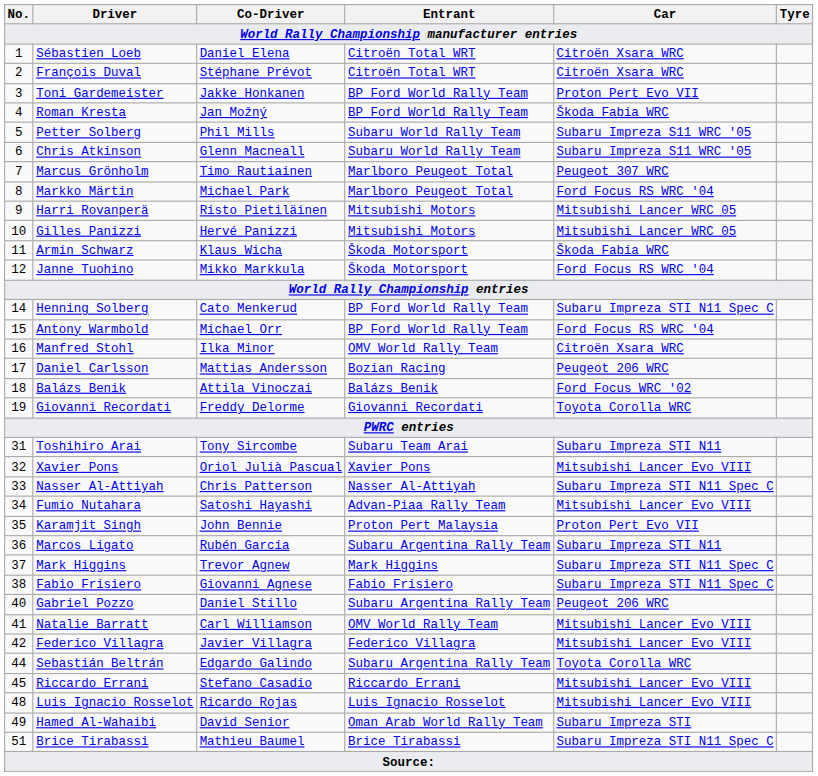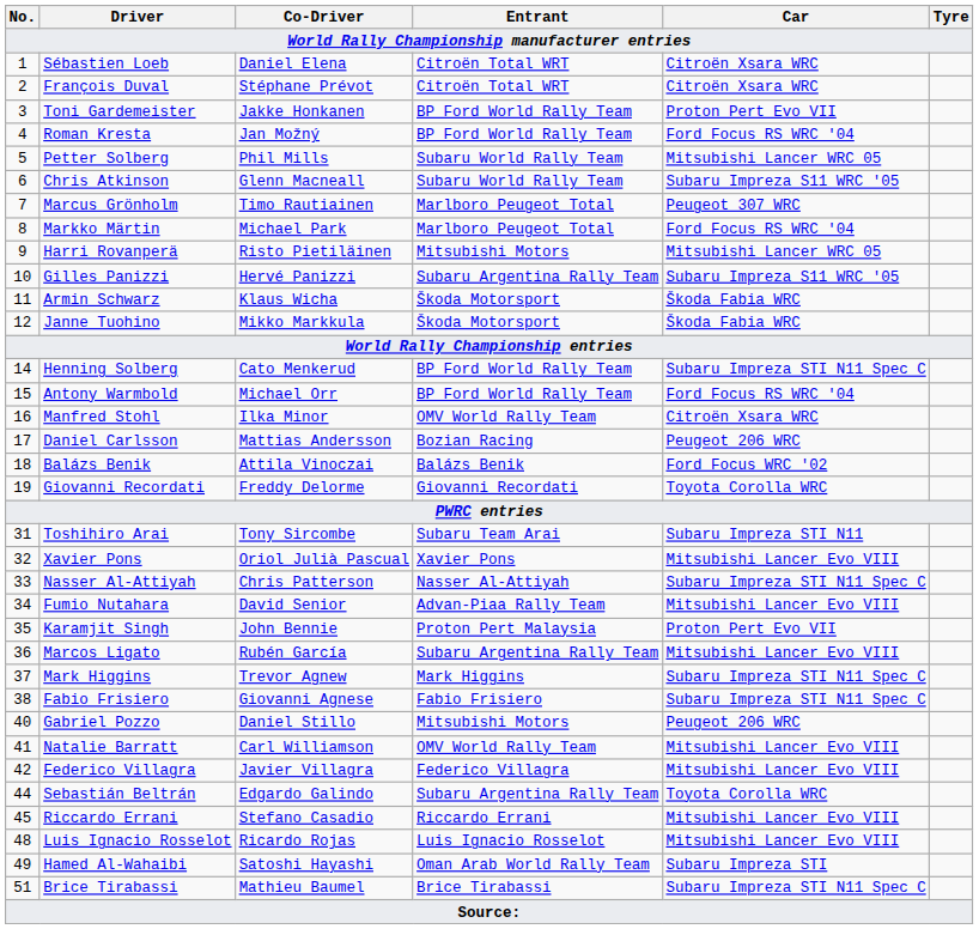 <table class="wikitable" style="font-size: 85%;">
 <tr>
 <th>No.</th>
 <th>Driver</th>
 <th>Co-Driver</th>
 <th>Entrant</th>
 <th>Car</th>
 <th>Tyre</th>
 </tr>
 <tr>
 <td style="background-color:#EAECF0; text-align:center" colspan="6"><strong><em><a href='#'>World Rally Championship</a> manufacturer entries</em></strong></td>
 </tr>
 <tr>
 <td align="center">1</td>
 <td> <a href='#'>Sébastien Loeb</a></td>
 <td> <a href='#'>Daniel Elena</a></td>
 <td> <a href='#'>Citroën Total WRT</a></td>
 <td><a href='#'>Citroën Xsara WRC</a></td>
 <td align="center"></td>
 </tr>
 <tr>
 <td align="center">2</td>
 <td> <a href='#'>François Duval</a></td>
 <td> <a href='#'>Stéphane Prévot</a></td>
 <td> <a href='#'>Citroën Total WRT</a></td>
 <td><a href='#'>Citroën Xsara WRC</a></td>
 <td align="center"></td>
 </tr>
 <tr>
 <td align="center">3</td>
 <td> <a href='#'>Toni Gardemeister</a></td>
 <td> <a href='#'>Jakke Honkanen</a></td>
 <td> <a href='#'>BP Ford World Rally Team</a></td>
 <td><a href='#'>Proton Pert Evo VII</a></td>
 <td align="center"></td>
 </tr>
 <tr>
 <td align="center">4</td>
 <td> <a href='#'>Roman Kresta</a></td>
 <td> <a href='#'>Jan Možný</a></td>
 <td> <a href='#'>BP Ford World Rally Team</a></td>
-<td><a href='#'>Škoda Fabia WRC</a></td>
+<td><a href='#'>Ford Focus RS WRC '04</a></td>
 <td align="center"></td>
 </tr>
 <tr>
 <td align="center">5</td>
 <td> <a href='#'>Petter Solberg</a></td>
 <td> <a href='#'>Phil Mills</a></td>
 <td> <a href='#'>Subaru World Rally Team</a></td>
-<td><a href='#'>Subaru Impreza S11 WRC '05</a></td>
+<td><a href='#'>Mitsubishi Lancer WRC 05</a></td>
 <td align="center"></td>
 </tr>
 <tr>
 <td align="center">6</td>
 <td> <a href='#'>Chris Atkinson</a></td>
 <td> <a href='#'>Glenn Macneall</a></td>
 <td> <a href='#'>Subaru World Rally Team</a></td>
 <td><a href='#'>Subaru Impreza S11 WRC '05</a></td>
 <td align="center"></td>
 </tr>
 <tr>
 <td align="center">7</td>
 <td> <a href='#'>Marcus Grönholm</a></td>
 <td> <a href='#'>Timo Rautiainen</a></td>
 <td> <a href='#'>Marlboro Peugeot Total</a></td>
 <td><a href='#'>Peugeot 307 WRC</a></td>
 <td align="center"></td>
 </tr>
 <tr>
 <td align="center">8</td>
 <td> <a href='#'>Markko Märtin</a></td>
 <td> <a href='#'>Michael Park</a></td>
 <td> <a href='#'>Marlboro Peugeot Total</a></td>
 <td><a href='#'>Ford Focus RS WRC '04</a></td>
 <td align="center"></td>
 </tr>
 <tr>
 <td align="center">9</td>
 <td> <a href='#'>Harri Rovanperä</a></td>
 <td> <a href='#'>Risto Pietiläinen</a></td>
 <td> <a href='#'>Mitsubishi Motors</a></td>
 <td><a href='#'>Mitsubishi Lancer WRC 05</a></td>
 <td align="center"></td>
 </tr>
 <tr>
 <td align="center">10</td>
 <td> <a href='#'>Gilles Panizzi</a></td>
 <td> <a href='#'>Hervé Panizzi</a></td>
-<td> <a href='#'>Mitsubishi Motors</a></td>
-<td><a href='#'>Mitsubishi Lancer WRC 05</a></td>
+<td> <a href='#'>Subaru Argentina Rally Team</a></td>
+<td><a href='#'>Subaru Impreza S11 WRC '05</a></td>
 <td align="center"></td>
 </tr>
 <tr>
 <td align="center">11</td>
 <td> <a href='#'>Armin Schwarz</a></td>
 <td> <a href='#'>Klaus Wicha</a></td>
 <td> <a href='#'>Škoda Motorsport</a></td>
 <td><a href='#'>Škoda Fabia WRC</a></td>
 <td align="center"></td>
 </tr>
 <tr>
 <td align="center">12</td>
 <td> <a href='#'>Janne Tuohino</a></td>
 <td> <a href='#'>Mikko Markkula</a></td>
 <td> <a href='#'>Škoda Motorsport</a></td>
-<td><a href='#'>Ford Focus RS WRC '04</a></td>
+<td><a href='#'>Škoda Fabia WRC</a></td>
 <td align="center"></td>
 </tr>
 <tr>
 <td style="background-color:#EAECF0; text-align:center" colspan="6"><strong><em><a href='#'>World Rally Championship</a> entries</em></strong></td>
 </tr>
 <tr>
 <td align="center">14</td>
 <td> <a href='#'>Henning Solberg</a></td>
 <td> <a href='#'>Cato Menkerud</a></td>
 <td> <a href='#'>BP Ford World Rally Team</a></td>
 <td><a href='#'>Subaru Impreza STI N11 Spec C</a></td>
 <td align="center"></td>
 </tr>
 <tr>
 <td align="center">15</td>
 <td> <a href='#'>Antony Warmbold</a></td>
 <td> <a href='#'>Michael Orr</a></td>
 <td> <a href='#'>BP Ford World Rally Team</a></td>
 <td><a href='#'>Ford Focus RS WRC '04</a></td>
 <td align="center"></td>
 </tr>
 <tr>
 <td align="center">16</td>
 <td> <a href='#'>Manfred Stohl</a></td>
 <td> <a href='#'>Ilka Minor</a></td>
 <td> <a href='#'>OMV World Rally Team</a></td>
 <td><a href='#'>Citroën Xsara WRC</a></td>
 <td align="center"></td>
 </tr>
 <tr>
 <td align="center">17</td>
 <td> <a href='#'>Daniel Carlsson</a></td>
 <td> <a href='#'>Mattias Andersson</a></td>
 <td> <a href='#'>Bozian Racing</a></td>
 <td><a href='#'>Peugeot 206 WRC</a></td>
 <td align="center"></td>
 </tr>
 <tr>
 <td align="center">18</td>
 <td> <a href='#'>Balázs Benik</a></td>
 <td> <a href='#'>Attila Vinoczai</a></td>
 <td> <a href='#'>Balázs Benik</a></td>
 <td><a href='#'>Ford Focus WRC '02</a></td>
 <td></td>
 </tr>
 <tr>
 <td align="center">19</td>
 <td> <a href='#'>Giovanni Recordati</a></td>
 <td> <a href='#'>Freddy Delorme</a></td>
 <td> <a href='#'>Giovanni Recordati</a></td>
 <td><a href='#'>Toyota Corolla WRC</a></td>
 <td align="center"></td>
 </tr>
 <tr>
 <td style="background-color:#EAECF0; text-align:center" colspan="6"><strong><em><a href='#'>PWRC</a> entries</em></strong></td>
 </tr>
 <tr>
 <td align="center">31</td>
 <td> <a href='#'>Toshihiro Arai</a></td>
 <td> <a href='#'>Tony Sircombe</a></td>
 <td> <a href='#'>Subaru Team Arai</a></td>
 <td><a href='#'>Subaru Impreza STI N11</a></td>
 <td align="center"></td>
 </tr>
 <tr>
 <td align="center">32</td>
 <td> <a href='#'>Xavier Pons</a></td>
 <td> <a href='#'>Oriol Julià Pascual</a></td>
 <td> <a href='#'>Xavier Pons</a></td>
 <td><a href='#'>Mitsubishi Lancer Evo VIII</a></td>
 <td align="center"></td>
 </tr>
 <tr>
 <td align="center">33</td>
 <td> <a href='#'>Nasser Al-Attiyah</a></td>
 <td> <a href='#'>Chris Patterson</a></td>
 <td> <a href='#'>Nasser Al-Attiyah</a></td>
 <td><a href='#'>Subaru Impreza STI N11 Spec C</a></td>
 <td align="center"></td>
 </tr>
 <tr>
 <td align="center">34</td>
 <td> <a href='#'>Fumio Nutahara</a></td>
-<td> <a href='#'>Satoshi Hayashi</a></td>
+<td> <a href='#'>David Senior</a></td>
 <td> <a href='#'>Advan-Piaa Rally Team</a></td>
 <td><a href='#'>Mitsubishi Lancer Evo VIII</a></td>
 <td align="center"></td>
 </tr>
 <tr>
 <td align="center">35</td>
 <td> <a href='#'>Karamjit Singh</a></td>
 <td> <a href='#'>John Bennie</a></td>
 <td> <a href='#'>Proton Pert Malaysia</a></td>
 <td><a href='#'>Proton Pert Evo VII</a></td>
 <td></td>
 </tr>
 <tr>
 <td align="center">36</td>
 <td> <a href='#'>Marcos Ligato</a></td>
 <td> <a href='#'>Rubén García</a></td>
 <td> <a href='#'>Subaru Argentina Rally Team</a></td>
-<td><a href='#'>Subaru Impreza STI N11</a></td>
+<td><a href='#'>Mitsubishi Lancer Evo VIII</a></td>
 <td></td>
 </tr>
 <tr>
 <td align="center">37</td>
 <td> <a href='#'>Mark Higgins</a></td>
 <td> <a href='#'>Trevor Agnew</a></td>
 <td> <a href='#'>Mark Higgins</a></td>
 <td><a href='#'>Subaru Impreza STI N11 Spec C</a></td>
 <td align="center"></td>
 </tr>
 <tr>
 <td align="center">38</td>
 <td> <a href='#'>Fabio Frisiero</a></td>
 <td> <a href='#'>Giovanni Agnese</a></td>
 <td> <a href='#'>Fabio Frisiero</a></td>
 <td><a href='#'>Subaru Impreza STI N11 Spec C</a></td>
 <td align="center"></td>
 </tr>
 <tr>
 <td align="center">40</td>
 <td> <a href='#'>Gabriel Pozzo</a></td>
 <td> <a href='#'>Daniel Stillo</a></td>
-<td> <a href='#'>Subaru Argentina Rally Team</a></td>
+<td> <a href='#'>Mitsubishi Motors</a></td>
 <td><a href='#'>Peugeot 206 WRC</a></td>
 <td align="center"></td>
 </tr>
 <tr>
 <td align="center">41</td>
 <td> <a href='#'>Natalie Barratt</a></td>
 <td> <a href='#'>Carl Williamson</a></td>
 <td> <a href='#'>OMV World Rally Team</a></td>
 <td><a href='#'>Mitsubishi Lancer Evo VIII</a></td>
 <td align="center"></td>
 </tr>
 <tr>
 <td align="center">42</td>
 <td> <a href='#'>Federico Villagra</a></td>
 <td> <a href='#'>Javier Villagra</a></td>
 <td> <a href='#'>Federico Villagra</a></td>
 <td><a href='#'>Mitsubishi Lancer Evo VIII</a></td>
 <td align="center"></td>
 </tr>
 <tr>
 <td align="center">44</td>
 <td> <a href='#'>Sebastián Beltrán</a></td>
 <td> <a href='#'>Edgardo Galindo</a></td>
 <td> <a href='#'>Subaru Argentina Rally Team</a></td>
 <td><a href='#'>Toyota Corolla WRC</a></td>
 <td align="center"></td>
 </tr>
 <tr>
 <td align="center">45</td>
 <td> <a href='#'>Riccardo Errani</a></td>
 <td> <a href='#'>Stefano Casadio</a></td>
 <td> <a href='#'>Riccardo Errani</a></td>
 <td><a href='#'>Mitsubishi Lancer Evo VIII</a></td>
 <td align="center"></td>
 </tr>
 <tr>
 <td align="center">48</td>
 <td> <a href='#'>Luis Ignacio Rosselot</a></td>
 <td> <a href='#'>Ricardo Rojas</a></td>
 <td> <a href='#'>Luis Ignacio Rosselot</a></td>
 <td><a href='#'>Mitsubishi Lancer Evo VIII</a></td>
 <td></td>
 </tr>
 <tr>
 <td align="center">49</td>
 <td> <a href='#'>Hamed Al-Wahaibi</a></td>
-<td> <a href='#'>David Senior</a></td>
+<td> <a href='#'>Satoshi Hayashi</a></td>
 <td> <a href='#'>Oman Arab World Rally Team</a></td>
 <td><a href='#'>Subaru Impreza STI</a></td>
 <td></td>
 </tr>
 <tr>
 <td align="center">51</td>
 <td> <a href='#'>Brice Tirabassi</a></td>
 <td> <a href='#'>Mathieu Baumel</a></td>
 <td> <a href='#'>Brice Tirabassi</a></td>
 <td><a href='#'>Subaru Impreza STI N11 Spec C</a></td>
 <td align="center"></td>
 </tr>
 <tr>
 <td style="background-color:#EAECF0; text-align:center" colspan="6"><strong>Source:</strong></td>
 </tr>
 <tr>
 </tr>
 </table>
